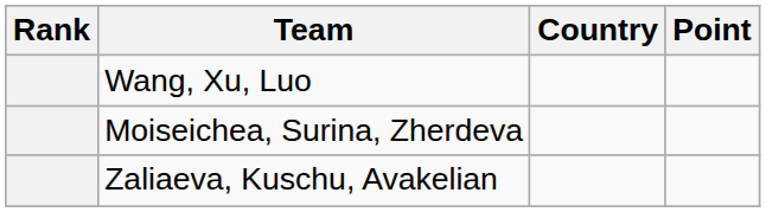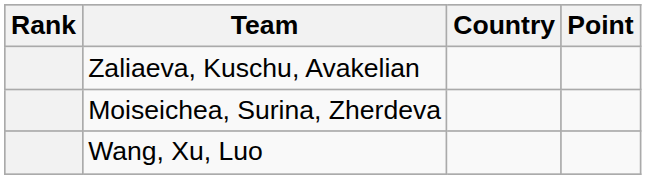 <table class="wikitable sortable">
 <tr>
 <th>Rank</th>
 <th>Team</th>
 <th>Country</th>
 <th>Point</th>
 </tr>
 <tr>
 <th></th>
-<td>Wang, Xu, Luo</td>
+<td>Zaliaeva, Kuschu, Avakelian</td>
 <td></td>
 <td></td>
 </tr>
 <tr>
 <th></th>
 <td>Moiseichea, Surina, Zherdeva</td>
 <td></td>
 <td></td>
 </tr>
 <tr>
 <th></th>
-<td>Zaliaeva, Kuschu, Avakelian</td>
+<td>Wang, Xu, Luo</td>
 <td></td>
 <td></td>
 </tr>
 </table>
